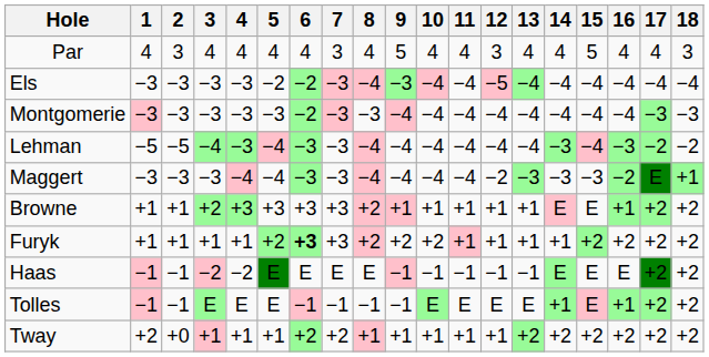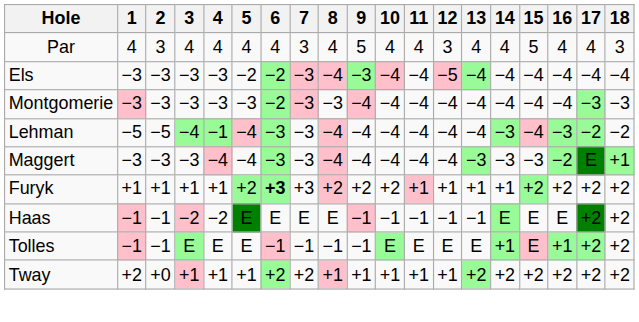 <table class="wikitable" style="text-align:center">
 <tr>
 <th>Hole</th>
 <th>1</th>
 <th>2</th>
 <th>3</th>
 <th>4</th>
 <th>5</th>
 <th>6</th>
 <th>7</th>
 <th>8</th>
 <th>9</th>
 <th>10</th>
 <th>11</th>
 <th>12</th>
 <th>13</th>
 <th>14</th>
 <th>15</th>
 <th>16</th>
 <th>17</th>
 <th>18</th>
 </tr>
 <tr>
 <td>Par</td>
 <td>4</td>
 <td>3</td>
 <td>4</td>
 <td>4</td>
 <td>4</td>
 <td>4</td>
 <td>3</td>
 <td>4</td>
 <td>5</td>
 <td>4</td>
 <td>4</td>
 <td>3</td>
 <td>4</td>
 <td>4</td>
 <td>5</td>
 <td>4</td>
 <td>4</td>
 <td>3</td>
 </tr>
 <tr>
 <td align=left> Els</td>
 <td>−3</td>
 <td>−3</td>
 <td>−3</td>
 <td>−3</td>
 <td>−2</td>
 <td style="background: PaleGreen;">−2</td>
 <td style="background: Pink;">−3</td>
 <td style="background: Pink;">−4</td>
 <td style="background: PaleGreen;">−3</td>
 <td style="background: Pink;">−4</td>
 <td>−4</td>
 <td style="background: Pink;">−5</td>
 <td style="background: PaleGreen;">−4</td>
 <td>−4</td>
 <td>−4</td>
 <td>−4</td>
 <td>−4</td>
 <td>−4</td>
 </tr>
 <tr>
 <td align=left> Montgomerie</td>
 <td style="background: Pink;">−3</td>
 <td>−3</td>
 <td>−3</td>
 <td>−3</td>
 <td>−3</td>
 <td style="background: PaleGreen;">−2</td>
 <td style="background: Pink;">−3</td>
 <td>−3</td>
 <td style="background: Pink;">−4</td>
 <td>−4</td>
 <td>−4</td>
 <td>−4</td>
 <td>−4</td>
 <td>−4</td>
 <td>−4</td>
 <td>−4</td>
 <td style="background: PaleGreen;">−3</td>
 <td>−3</td>
 </tr>
 <tr>
 <td align=left> Lehman</td>
 <td>−5</td>
 <td>−5</td>
 <td style="background: PaleGreen;">−4</td>
-<td style="background: PaleGreen;">−3</td>
+<td style="background: PaleGreen;">−1</td>
 <td style="background: Pink;">−4</td>
 <td style="background: PaleGreen;">−3</td>
 <td>−3</td>
 <td style="background: Pink;">−4</td>
 <td>−4</td>
 <td>−4</td>
 <td>−4</td>
 <td>−4</td>
 <td>−4</td>
 <td style="background: PaleGreen;">−3</td>
 <td style="background: Pink;">−4</td>
 <td style="background: PaleGreen;">−3</td>
 <td style="background: PaleGreen;">−2</td>
 <td>−2</td>
 </tr>
 <tr>
 <td align=left> Maggert</td>
 <td>−3</td>
 <td>−3</td>
 <td>−3</td>
 <td style="background: Pink;">−4</td>
 <td>−4</td>
 <td style="background: PaleGreen;">−3</td>
 <td>−3</td>
 <td style="background: Pink;">−4</td>
 <td>−4</td>
 <td>−4</td>
 <td>−4</td>
-<td>−2</td>
+<td>−4</td>
 <td style="background: PaleGreen;">−3</td>
 <td>−3</td>
 <td>−3</td>
 <td style="background: PaleGreen;">−2</td>
 <td style="background: Green;">E</td>
 <td style="background: PaleGreen;">+1</td>
-</tr>
-<tr>
-<td align=left> Browne</td>
-<td>+1</td>
-<td>+1</td>
-<td style="background: PaleGreen;">+2</td>
-<td style="background: PaleGreen;">+3</td>
-<td>+3</td>
-<td>+3</td>
-<td>+3</td>
-<td style="background: Pink;">+2</td>
-<td style="background: Pink;">+1</td>
-<td>+1</td>
-<td>+1</td>
-<td>+1</td>
-<td>+1</td>
-<td style="background: Pink;">E</td>
-<td>E</td>
-<td style="background: PaleGreen;">+1</td>
-<td style="background: PaleGreen;">+2</td>
-<td>+2</td>
 </tr>
 <tr>
 <td align=left> Furyk</td>
 <td>+1</td>
 <td>+1</td>
 <td>+1</td>
 <td>+1</td>
 <td style="background: PaleGreen;">+2</td>
 <td style="background: PaleGreen;"><strong>+3</strong></td>
 <td>+3</td>
 <td style="background: Pink;">+2</td>
 <td>+2</td>
 <td>+2</td>
 <td style="background: Pink;">+1</td>
 <td>+1</td>
 <td>+1</td>
 <td>+1</td>
 <td style="background: PaleGreen;">+2</td>
 <td>+2</td>
 <td>+2</td>
 <td>+2</td>
 </tr>
 <tr>
 <td align=left> Haas</td>
 <td style="background: Pink;">−1</td>
 <td>−1</td>
 <td style="background: Pink;">−2</td>
 <td>−2</td>
 <td style="background: Green;">E</td>
 <td>E</td>
 <td>E</td>
 <td>E</td>
 <td style="background: Pink;">−1</td>
 <td>−1</td>
 <td>−1</td>
 <td>−1</td>
 <td>−1</td>
 <td style="background: PaleGreen;">E</td>
 <td>E</td>
 <td>E</td>
 <td style="background: Green;">+2</td>
 <td>+2</td>
 </tr>
 <tr>
 <td align=left> Tolles</td>
 <td style="background: Pink;">−1</td>
 <td>−1</td>
 <td style="background: PaleGreen;">E</td>
 <td>E</td>
 <td>E</td>
 <td style="background: Pink;">−1</td>
 <td>−1</td>
 <td>−1</td>
 <td>−1</td>
 <td style="background: PaleGreen;">E</td>
 <td>E</td>
 <td>E</td>
 <td>E</td>
 <td style="background: PaleGreen;">+1</td>
 <td style="background: Pink;">E</td>
 <td style="background: PaleGreen;">+1</td>
 <td style="background: PaleGreen;">+2</td>
 <td>+2</td>
 </tr>
 <tr>
 <td align=left> Tway</td>
 <td>+2</td>
 <td>+0</td>
 <td style="background: Pink;">+1</td>
 <td>+1</td>
 <td>+1</td>
 <td style="background: PaleGreen;">+2</td>
 <td>+2</td>
 <td style="background: Pink;">+1</td>
 <td>+1</td>
 <td>+1</td>
 <td>+1</td>
 <td>+1</td>
 <td style="background: PaleGreen;">+2</td>
 <td>+2</td>
 <td>+2</td>
 <td>+2</td>
 <td>+2</td>
 <td>+2</td>
 </tr>
 </table>
